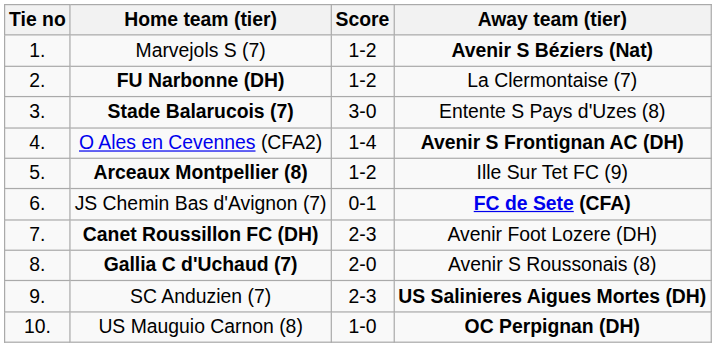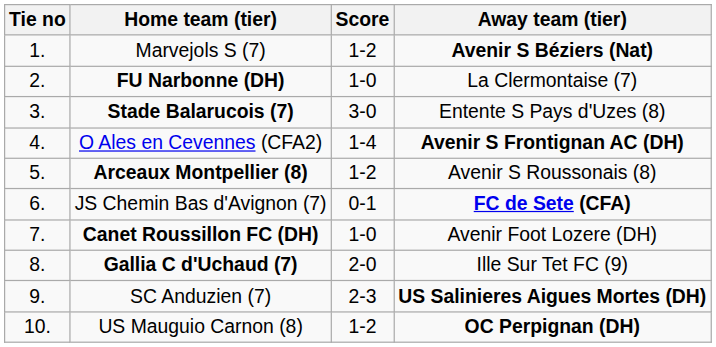 <table class="wikitable" style="text-align: center">
 <tr>
 <th>Tie no</th>
 <th>Home team (tier)</th>
 <th>Score</th>
 <th>Away team (tier)</th>
 </tr>
 <tr>
 <td>1.</td>
 <td>Marvejols S (7)</td>
 <td>1-2</td>
 <td><strong>Avenir S Béziers (Nat)</strong></td>
 </tr>
 <tr>
 <td>2.</td>
 <td><strong>FU Narbonne (DH)</strong></td>
-<td>1-2</td>
+<td>1-0</td>
 <td>La Clermontaise (7)</td>
 </tr>
 <tr>
 <td>3.</td>
 <td><strong>Stade Balarucois (7)</strong></td>
 <td>3-0</td>
 <td>Entente S Pays d'Uzes (8)</td>
 </tr>
 <tr>
 <td>4.</td>
 <td><a href='#'>O Ales en Cevennes</a> (CFA2)</td>
 <td>1-4</td>
 <td><strong>Avenir S Frontignan AC (DH)</strong></td>
 </tr>
 <tr>
 <td>5.</td>
 <td><strong>Arceaux Montpellier (8)</strong></td>
 <td>1-2</td>
-<td>Ille Sur Tet FC (9)</td>
+<td>Avenir S Roussonais (8)</td>
 </tr>
 <tr>
 <td>6.</td>
 <td>JS Chemin Bas d'Avignon (7)</td>
 <td>0-1</td>
 <td><strong><a href='#'>FC de Sete</a> (CFA)</strong></td>
 </tr>
 <tr>
 <td>7.</td>
 <td><strong>Canet Roussillon FC (DH)</strong></td>
-<td>2-3</td>
+<td>1-0</td>
 <td>Avenir Foot Lozere (DH)</td>
 </tr>
 <tr>
 <td>8.</td>
 <td><strong>Gallia C d'Uchaud (7)</strong></td>
 <td>2-0</td>
-<td>Avenir S Roussonais (8)</td>
+<td>Ille Sur Tet FC (9)</td>
 </tr>
 <tr>
 <td>9.</td>
 <td>SC Anduzien (7)</td>
 <td>2-3</td>
 <td><strong>US Salinieres Aigues Mortes (DH)</strong></td>
 </tr>
 <tr>
 <td>10.</td>
 <td>US Mauguio Carnon (8)</td>
-<td>1-0</td>
+<td>1-2</td>
 <td><strong>OC Perpignan (DH)</strong></td>
 </tr>
 </table>
